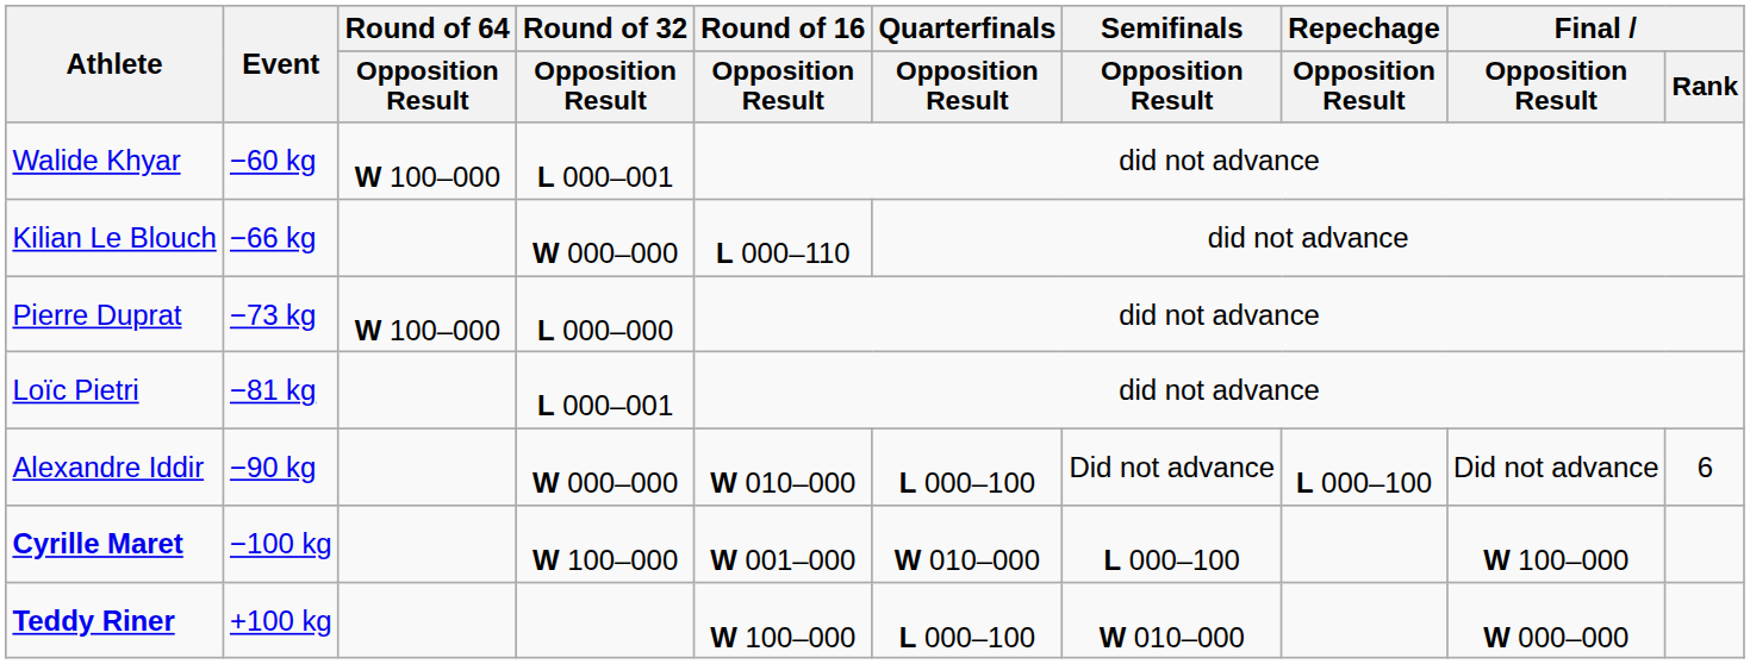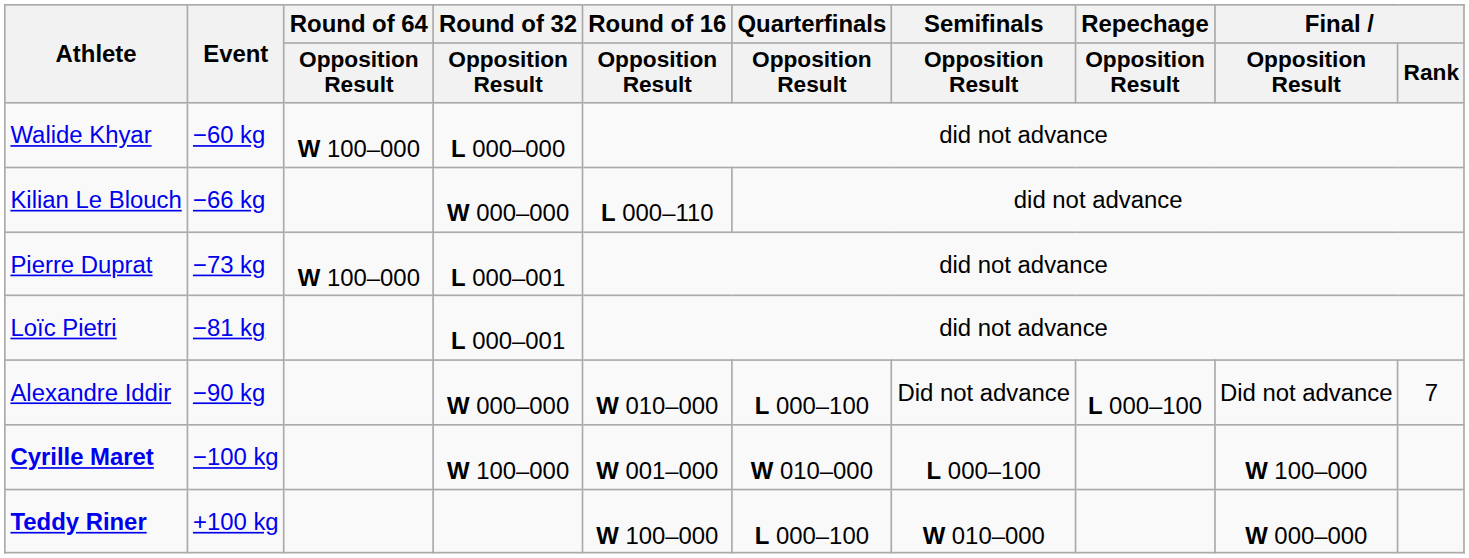 <table class="wikitable" style="font-size:90%">
 <tr>
 <th rowspan="2">Athlete</th>
 <th rowspan="2">Event</th>
 <th>Round of 64</th>
 <th>Round of 32</th>
 <th>Round of 16</th>
 <th>Quarterfinals</th>
 <th>Semifinals</th>
 <th>Repechage</th>
 <th colspan=2>Final / </th>
 </tr>
 <tr style="font-size:95%">
 <th>Opposition<br>Result</th>
 <th>Opposition<br>Result</th>
 <th>Opposition<br>Result</th>
 <th>Opposition<br>Result</th>
 <th>Opposition<br>Result</th>
 <th>Opposition<br>Result</th>
 <th>Opposition<br>Result</th>
 <th>Rank</th>
 </tr>
 <tr align=center>
 <td align=left><a href='#'>Walide Khyar</a></td>
 <td align=left><a href='#'>−60 kg</a></td>
 <td><br><strong>W</strong> 100–000</td>
-<td><br><strong>L</strong> 000–001</td>
+<td><br><strong>L</strong> 000–000 </td>
 <td colspan=6>did not advance</td>
 </tr>
 <tr align=center>
 <td align=left><a href='#'>Kilian Le Blouch</a></td>
 <td align=left><a href='#'>−66 kg</a></td>
 <td></td>
 <td><br><strong>W</strong> 000–000 </td>
 <td><br><strong>L</strong> 000–110</td>
 <td colspan=5>did not advance</td>
 </tr>
 <tr align=center>
 <td align=left><a href='#'>Pierre Duprat</a></td>
 <td align=left><a href='#'>−73 kg</a></td>
 <td><br><strong>W</strong> 100–000</td>
-<td><br><strong>L</strong> 000–000 </td>
+<td><br><strong>L</strong> 000–001</td>
 <td colspan=6>did not advance</td>
 </tr>
 <tr align=center>
 <td align=left><a href='#'>Loïc Pietri</a></td>
 <td align=left><a href='#'>−81 kg</a></td>
 <td></td>
 <td><br><strong>L</strong> 000–001</td>
 <td colspan=6>did not advance</td>
 </tr>
 <tr align=center>
 <td align=left><a href='#'>Alexandre Iddir</a></td>
 <td align=left><a href='#'>−90 kg</a></td>
 <td></td>
 <td><br><strong>W</strong> 000–000 </td>
 <td><br><strong>W</strong> 010–000</td>
 <td><br><strong>L</strong> 000–100</td>
 <td>Did not advance</td>
 <td><br><strong>L</strong> 000–100</td>
 <td>Did not advance</td>
-<td>6</td>
+<td>7</td>
 </tr>
 <tr align=center>
 <td align=left><strong><a href='#'>Cyrille Maret</a></strong></td>
 <td align=left><a href='#'>−100 kg</a></td>
 <td></td>
 <td><br><strong>W</strong> 100–000</td>
 <td><br><strong>W</strong> 001–000</td>
 <td><br><strong>W</strong> 010–000</td>
 <td><br><strong>L</strong> 000–100</td>
 <td></td>
 <td><br><strong>W</strong> 100–000</td>
 <td></td>
 </tr>
 <tr align=center>
 <td align=left><strong><a href='#'>Teddy Riner</a></strong></td>
 <td align=left><a href='#'>+100 kg</a></td>
 <td></td>
 <td></td>
 <td><br><strong>W</strong> 100–000</td>
 <td><br><strong>L</strong> 000–100</td>
 <td><br><strong>W</strong> 010–000</td>
 <td></td>
 <td><br><strong>W</strong> 000–000 </td>
 <td></td>
 </tr>
 </table>
